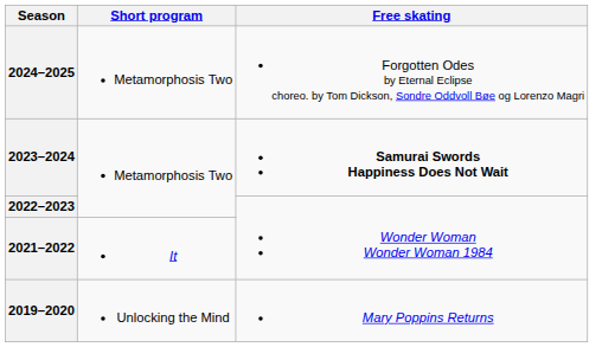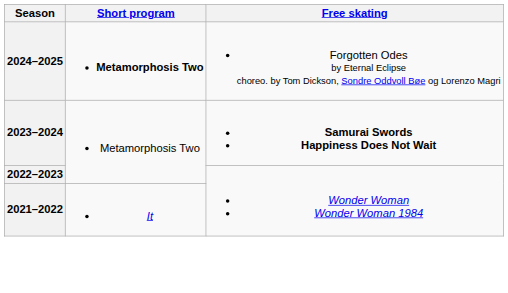 <table class=wikitable style=text-align:center>
 <tr>
 <th>Season</th>
 <th><a href='#'>Short program</a></th>
 <th><a href='#'>Free skating</a></th>
 </tr>
 <tr>
 <th>2024–2025</th>
-<td><br><ul><li>Metamorphosis Two <br></li></ul></td>
+<td><strong><br><ul><li>Metamorphosis Two <br></li></ul></strong></td>
 <td><br><ul><li>Forgotten Odes <br><small>by Eternal Eclipse <br> choreo. by Tom Dickson, <a href='#'>Sondre Oddvoll Bøe</a> og Lorenzo Magri</small></li></ul></td>
 </tr>
 <tr>
 <th>2023–2024 <br> </th>
 <td rowspan=2><br><ul><li>Metamorphosis Two <br></li></ul></td>
 <td><strong><br><ul><li>Samurai Swords <br></li><li>Happiness Does Not Wait <br></li></ul></strong></td>
 </tr>
 <tr>
 <th>2022–2023 <br> </th>
 <td rowspan=2><br><ul><li><em><a href='#'>Wonder Woman</a></em> <br></li><li><em><a href='#'>Wonder Woman 1984</a></em> <br></li></ul></td>
 </tr>
 <tr>
 <th>2021–2022 <br> </th>
 <td><br><ul><li><em><a href='#'>It</a></em> <br></li></ul></td>
 </tr>
-<tr>
-<th>2019–2020 <br> </th>
-<td><br><ul><li>Unlocking the Mind <br></li></ul></td>
-<td><br><ul><li><em><a href='#'>Mary Poppins Returns</a></em> <br></li></ul></td>
-</tr>
 </table>
